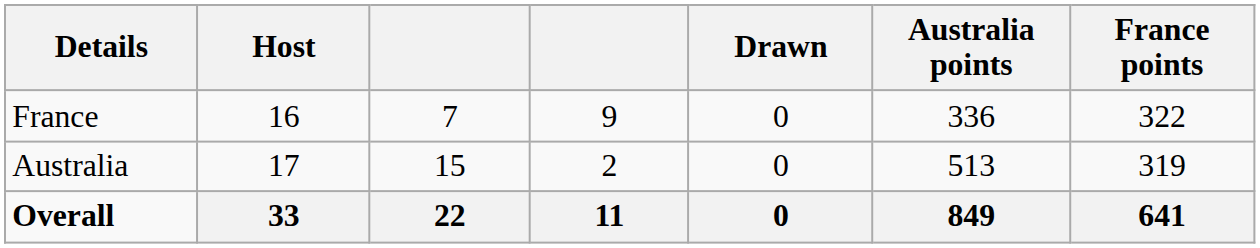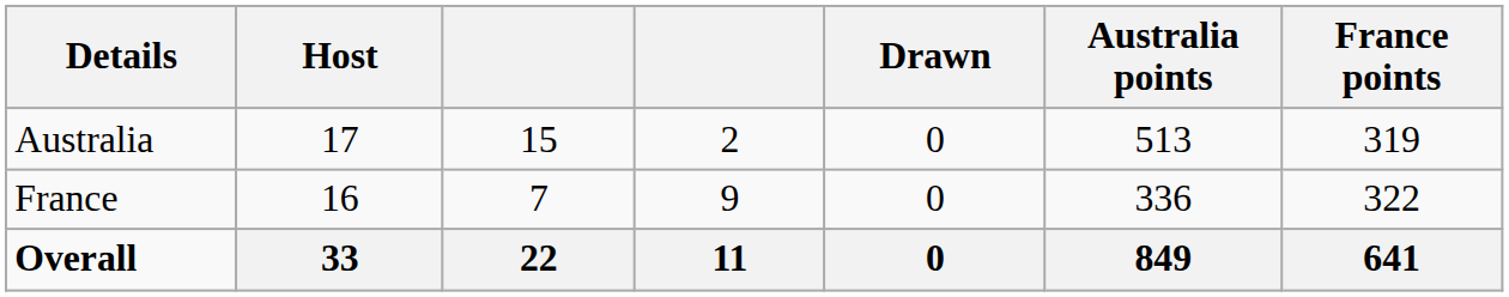 <table class="wikitable" style="width:50%;">
 <tr>
 <th width="110">Details</th>
 <th width="110">Host</th>
 <th width="110"></th>
 <th width="110"></th>
 <th width="110">Drawn</th>
 <th width="110">Australia points</th>
 <th width="110">France points</th>
 </tr>
 <tr>
+<td align=left> Australia</td>
+<td align=center>17</td>
+<td align=center>15</td>
+<td align=center>2</td>
+<td align=center>0</td>
+<td align=center>513</td>
+<td align=center>319</td>
+</tr>
+<tr>
 <td align=left> France</td>
 <td align=center>16</td>
 <td align=center>7</td>
 <td align=center>9</td>
 <td align=center>0</td>
 <td align=center>336</td>
 <td align=center>322</td>
-</tr>
-<tr>
-<td align=left> Australia</td>
-<td align=center>17</td>
-<td align=center>15</td>
-<td align=center>2</td>
-<td align=center>0</td>
-<td align=center>513</td>
-<td align=center>319</td>
 </tr>
 <tr>
 <td><strong>Overall</strong></td>
 <th align=center><strong>33</strong></th>
 <th align=center><strong>22</strong></th>
 <th align=center><strong>11</strong></th>
 <th align=center><strong>0</strong></th>
 <th align=center><strong>849</strong></th>
 <th align=center>641</th>
 </tr>
 </table>
